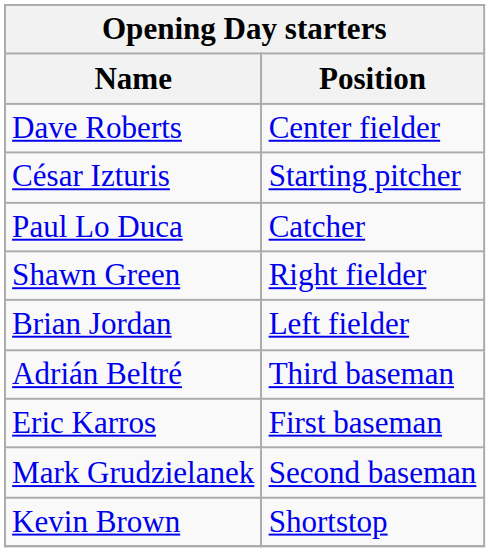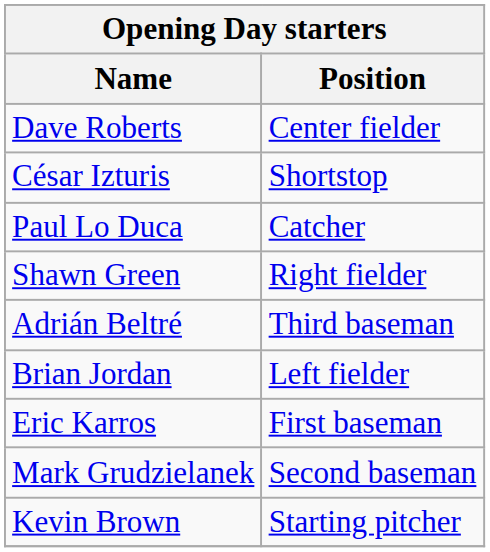 <table class="wikitable" style="text-align:left">
 <tr>
 <th colspan="2">Opening Day starters</th>
 </tr>
 <tr>
 <th>Name</th>
 <th>Position</th>
 </tr>
 <tr>
 <td><a href='#'>Dave Roberts</a></td>
 <td><a href='#'>Center fielder</a></td>
 </tr>
 <tr>
 <td><a href='#'>César Izturis</a></td>
-<td><a href='#'>Starting pitcher</a></td>
+<td><a href='#'>Shortstop</a></td>
 </tr>
 <tr>
 <td><a href='#'>Paul Lo Duca</a></td>
 <td><a href='#'>Catcher</a></td>
 </tr>
 <tr>
 <td><a href='#'>Shawn Green</a></td>
 <td><a href='#'>Right fielder</a></td>
 </tr>
 <tr>
+<td><a href='#'>Adrián Beltré</a></td>
+<td><a href='#'>Third baseman</a></td>
+</tr>
+<tr>
 <td><a href='#'>Brian Jordan</a></td>
 <td><a href='#'>Left fielder</a></td>
-</tr>
-<tr>
-<td><a href='#'>Adrián Beltré</a></td>
-<td><a href='#'>Third baseman</a></td>
 </tr>
 <tr>
 <td><a href='#'>Eric Karros</a></td>
 <td><a href='#'>First baseman</a></td>
 </tr>
 <tr>
 <td><a href='#'>Mark Grudzielanek</a></td>
 <td><a href='#'>Second baseman</a></td>
 </tr>
 <tr>
 <td><a href='#'>Kevin Brown</a></td>
-<td><a href='#'>Shortstop</a></td>
+<td><a href='#'>Starting pitcher</a></td>
 </tr>
 <tr>
 </tr>
 </table>
